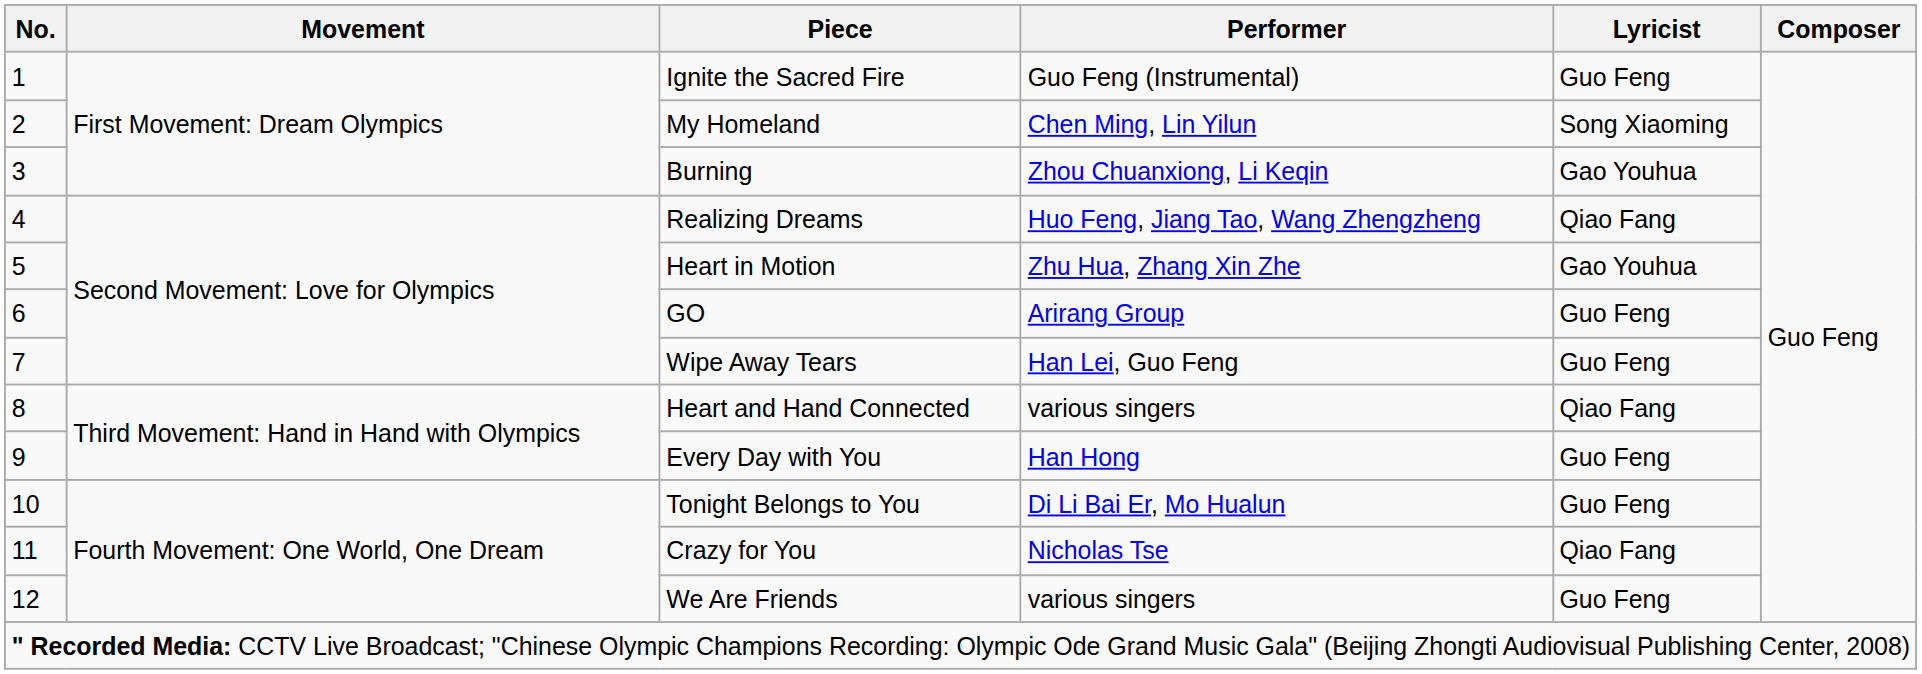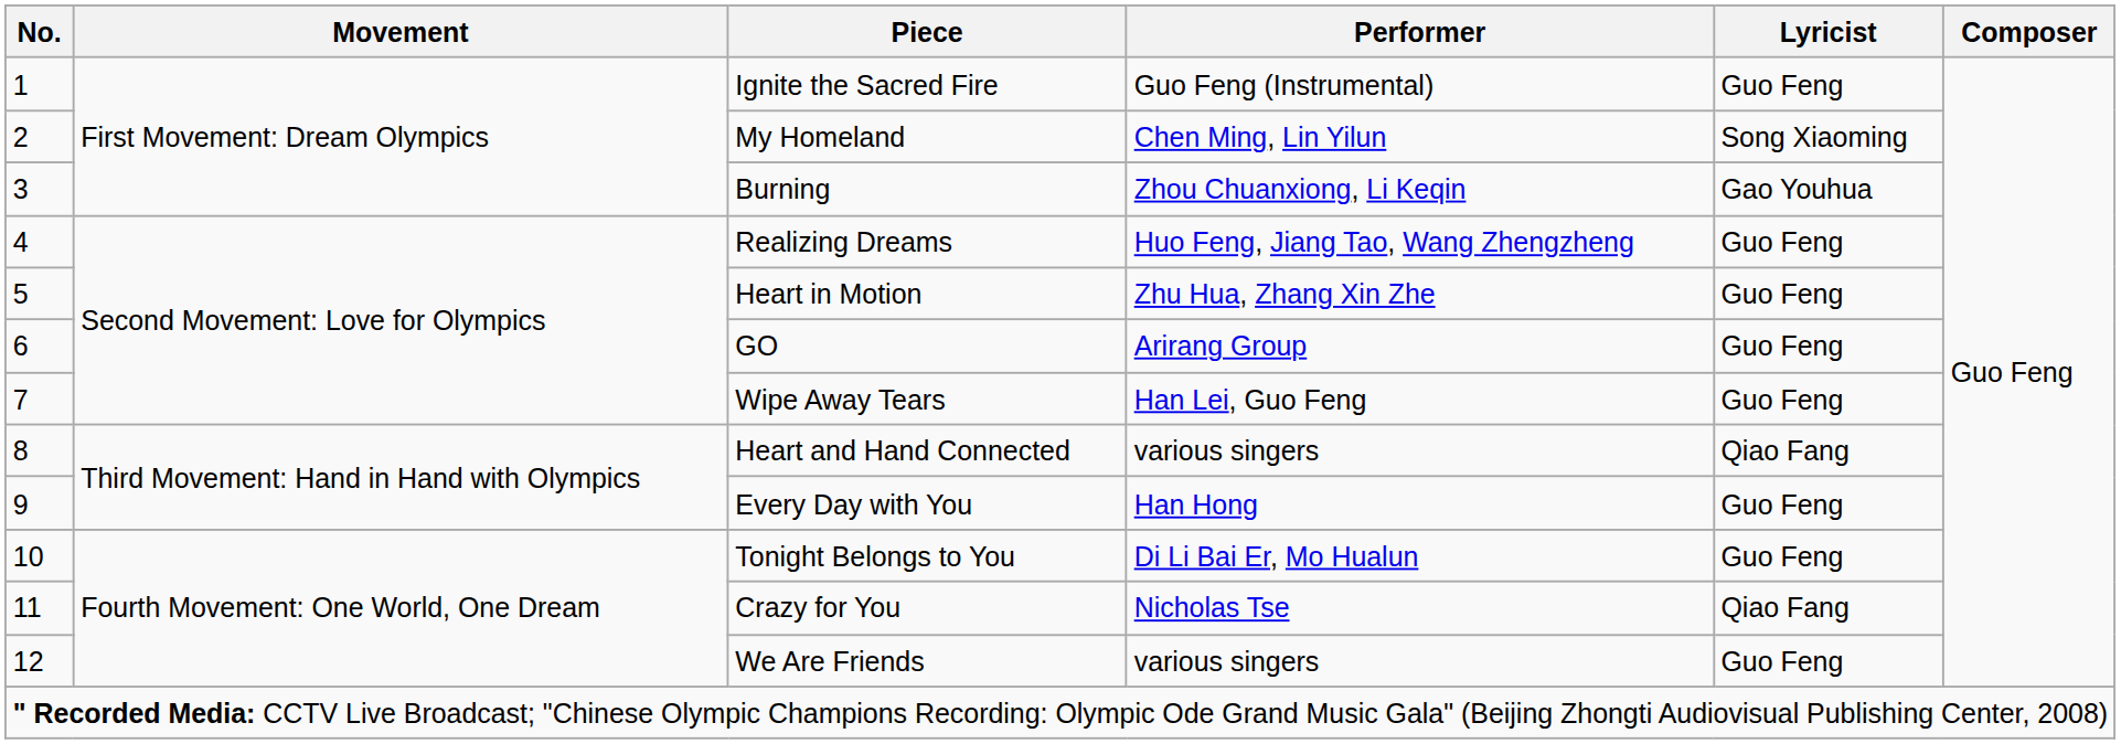 <table class="wikitable sortable">
 <tr>
 <th><small>No.</small></th>
 <th><small>Movement</small></th>
 <th><small>Piece</small></th>
 <th><small>Performer</small></th>
 <th><small>Lyricist</small></th>
 <th><small>Composer</small></th>
 </tr>
 <tr>
 <td><small>1</small></td>
 <td rowspan="3"><small>First Movement: Dream Olympics</small></td>
 <td><small>Ignite the Sacred Fire</small></td>
 <td><small>Guo Feng (Instrumental)</small></td>
 <td><small>Guo Feng</small></td>
 <td rowspan="12"><small>Guo Feng</small></td>
 </tr>
 <tr>
 <td><small>2</small></td>
 <td><small>My Homeland</small></td>
 <td><small><a href='#'>Chen Ming</a>, <a href='#'>Lin Yilun</a></small></td>
 <td><small>Song Xiaoming</small></td>
 </tr>
 <tr>
 <td><small>3</small></td>
 <td><small>Burning</small></td>
 <td><small><a href='#'>Zhou Chuanxiong</a>, <a href='#'>Li Keqin</a></small></td>
 <td><small>Gao Youhua</small></td>
 </tr>
 <tr>
 <td><small>4</small></td>
 <td rowspan="4"><small>Second Movement: Love for Olympics</small></td>
 <td><small>Realizing Dreams</small></td>
 <td><small><a href='#'>Huo Feng</a>, <a href='#'>Jiang Tao</a>, <a href='#'>Wang Zhengzheng</a></small></td>
-<td><small>Qiao Fang</small></td>
+<td><small>Guo Feng</small></td>
 </tr>
 <tr>
 <td><small>5</small></td>
 <td><small>Heart in Motion</small></td>
 <td><small><a href='#'>Zhu Hua</a>, <a href='#'>Zhang Xin Zhe</a></small></td>
-<td><small>Gao Youhua</small></td>
+<td><small>Guo Feng</small></td>
 </tr>
 <tr>
 <td><small>6</small></td>
 <td><small>GO</small></td>
 <td><small><a href='#'>Arirang Group</a></small></td>
 <td><small>Guo Feng</small></td>
 </tr>
 <tr>
 <td><small>7</small></td>
 <td><small>Wipe Away Tears</small></td>
 <td><small><a href='#'>Han Lei</a>, Guo Feng</small></td>
 <td><small>Guo Feng</small></td>
 </tr>
 <tr>
 <td><small>8</small></td>
 <td rowspan="2"><small>Third Movement: Hand in Hand with Olympics</small></td>
 <td><small>Heart and Hand Connected</small></td>
 <td><small>various singers</small></td>
 <td><small>Qiao Fang</small></td>
 </tr>
 <tr>
 <td><small>9</small></td>
 <td><small>Every Day with You</small></td>
 <td><small><a href='#'>Han Hong</a></small></td>
 <td><small>Guo Feng</small></td>
 </tr>
 <tr>
 <td><small>10</small></td>
 <td rowspan="3"><small>Fourth Movement: One World, One Dream</small></td>
 <td><small>Tonight Belongs to You</small></td>
 <td><small><a href='#'>Di Li Bai Er</a>, <a href='#'>Mo Hualun</a></small></td>
 <td><small>Guo Feng</small></td>
 </tr>
 <tr>
 <td><small>11</small></td>
 <td><small>Crazy for You</small></td>
 <td><small><a href='#'>Nicholas Tse</a></small></td>
 <td><small>Qiao Fang</small></td>
 </tr>
 <tr>
 <td><small>12</small></td>
 <td><small>We Are Friends</small></td>
 <td><small>various singers</small></td>
 <td><small>Guo Feng</small></td>
 </tr>
 <tr>
 <td colspan="6"><small><strong>" Recorded Media:</strong> CCTV Live Broadcast; "Chinese Olympic Champions Recording: Olympic Ode Grand Music Gala" (Beijing Zhongti Audiovisual Publishing Center, 2008)</small></td>
 </tr>
 </table>
